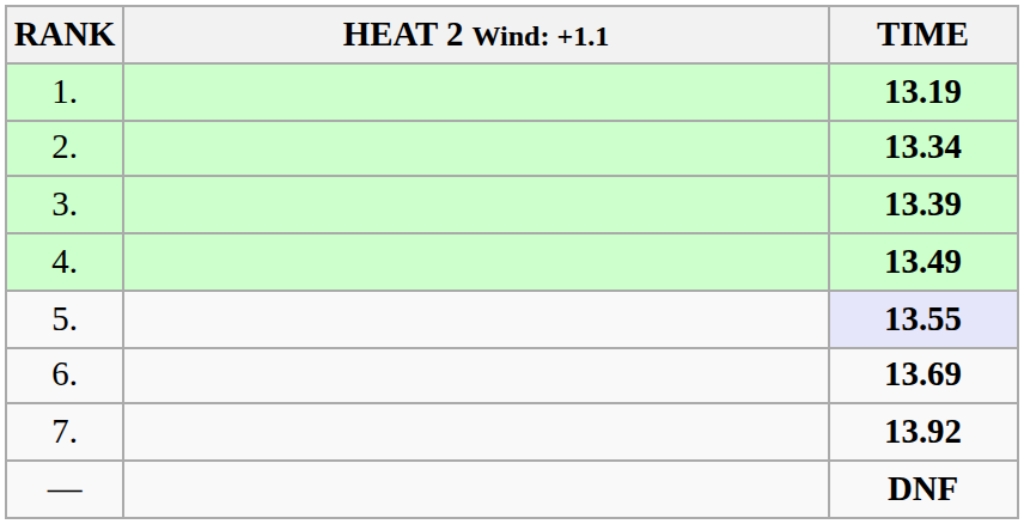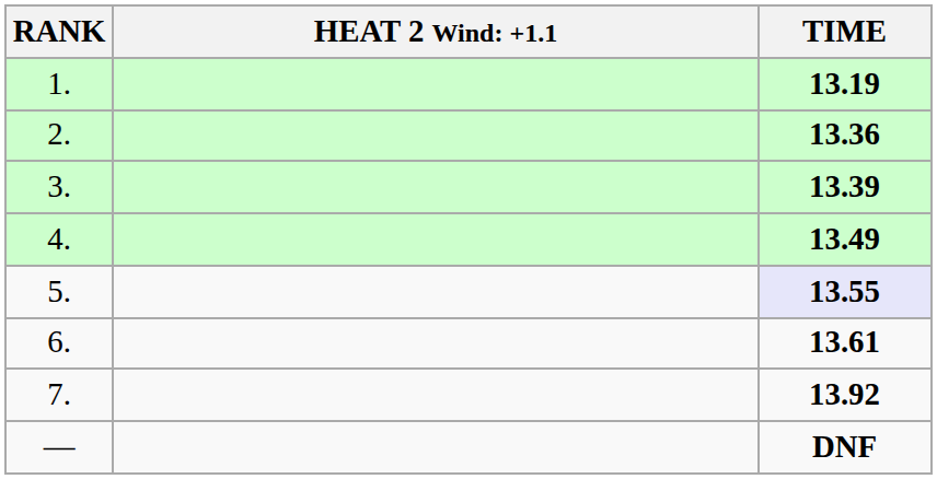 <table class="wikitable" style="border-collapse: collapse; font-size: 90%;">
 <tr>
 <th>RANK</th>
 <th style="width: 20em">HEAT 2 <small>Wind: +1.1</small></th>
 <th style="width: 5em">TIME</th>
 </tr>
 <tr style="background:#ccffcc;">
 <td align="center">1.</td>
 <td></td>
 <td align="center"><strong>13.19</strong></td>
 </tr>
 <tr style="background:#ccffcc;">
 <td align="center">2.</td>
 <td></td>
-<td align="center"><strong>13.34</strong></td>
+<td align="center"><strong>13.36</strong></td>
 </tr>
 <tr style="background:#ccffcc;">
 <td align="center">3.</td>
 <td></td>
 <td align="center"><strong>13.39</strong></td>
 </tr>
 <tr style="background:#ccffcc;">
 <td align="center">4.</td>
 <td></td>
 <td align="center"><strong>13.49</strong></td>
 </tr>
 <tr>
 <td align="center">5.</td>
 <td></td>
 <td align="center" style="background: lavender;"><strong>13.55</strong></td>
 </tr>
 <tr>
 <td align="center">6.</td>
 <td></td>
-<td align="center"><strong>13.69</strong></td>
+<td align="center"><strong>13.61</strong></td>
 </tr>
 <tr>
 <td align="center">7.</td>
 <td></td>
 <td align="center"><strong>13.92</strong></td>
 </tr>
 <tr>
 <td align="center">—</td>
 <td></td>
 <td align="center"><strong>DNF</strong></td>
 </tr>
 </table>
